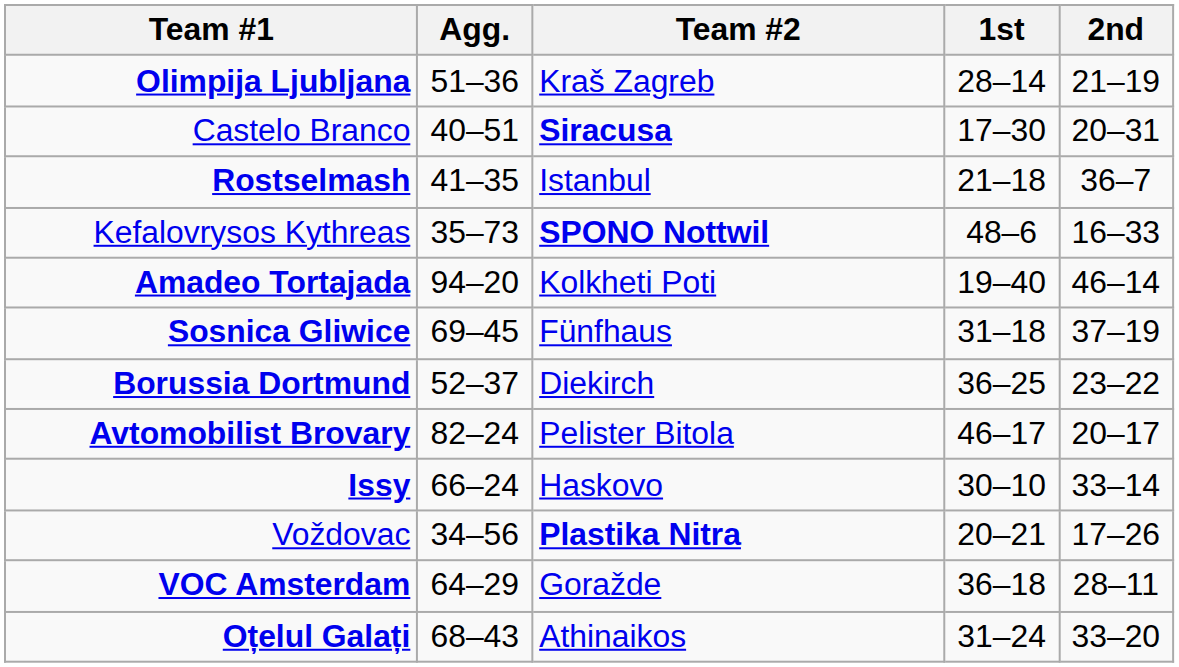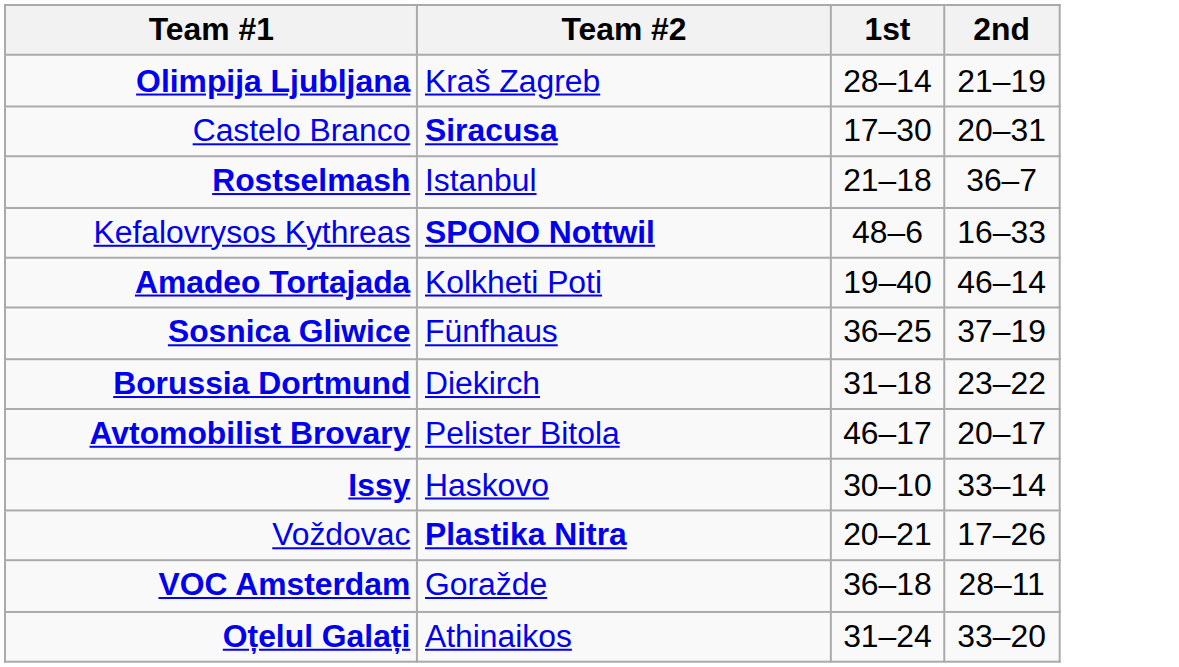 <table class=wikitable style="text-align:center">
 <tr>
 <th width=200>Team #1</th>
-<th width=50>Agg.</th>
 <th width=200>Team #2</th>
 <th width=50>1st</th>
 <th width=50>2nd</th>
 </tr>
 <tr>
 <td align=right><strong><a href='#'>Olimpija Ljubljana</a></strong> </td>
-<td>51–36</td>
 <td align=left> <a href='#'>Kraš Zagreb</a></td>
 <td align=center>28–14</td>
 <td align=center>21–19</td>
 </tr>
 <tr>
 <td align=right><a href='#'>Castelo Branco</a> </td>
-<td>40–51</td>
 <td align=left> <strong><a href='#'>Siracusa</a></strong></td>
 <td align=center>17–30</td>
 <td align=center>20–31</td>
 </tr>
 <tr>
 <td align=right><strong><a href='#'>Rostselmash</a></strong> </td>
-<td>41–35</td>
 <td align=left> <a href='#'>Istanbul</a></td>
 <td align=center>21–18</td>
 <td align=center>36–7</td>
 </tr>
 <tr>
 <td align=right><a href='#'>Kefalovrysos Kythreas</a> </td>
-<td>35–73</td>
 <td align=left> <strong><a href='#'>SPONO Nottwil</a></strong></td>
 <td align=center>48–6</td>
 <td align=center>16–33</td>
 </tr>
 <tr>
 <td align=right><strong><a href='#'>Amadeo Tortajada</a></strong> </td>
-<td>94–20</td>
 <td align=left> <a href='#'>Kolkheti Poti</a></td>
 <td align=center>19–40</td>
 <td align=center>46–14</td>
 </tr>
 <tr>
 <td align=right><strong><a href='#'>Sosnica Gliwice</a></strong> </td>
-<td>69–45</td>
 <td align=left> <a href='#'>Fünfhaus</a></td>
-<td align=center>31–18</td>
+<td align=center>36–25</td>
 <td align=center>37–19</td>
 </tr>
 <tr>
 <td align=right><strong><a href='#'>Borussia Dortmund</a></strong> </td>
-<td>52–37</td>
 <td align=left> <a href='#'>Diekirch</a></td>
-<td align=center>36–25</td>
+<td align=center>31–18</td>
 <td align=center>23–22</td>
 </tr>
 <tr>
 <td align=right><strong><a href='#'>Avtomobilist Brovary</a></strong> </td>
-<td>82–24</td>
 <td align=left> <a href='#'>Pelister Bitola</a></td>
 <td align=center>46–17</td>
 <td align=center>20–17</td>
 </tr>
 <tr>
 <td align=right><strong><a href='#'>Issy</a></strong> </td>
-<td>66–24</td>
 <td align=left> <a href='#'>Haskovo</a></td>
 <td align=center>30–10</td>
 <td align=center>33–14</td>
 </tr>
 <tr>
 <td align=right><a href='#'>Voždovac</a> </td>
-<td>34–56</td>
 <td align=left> <strong><a href='#'>Plastika Nitra</a></strong></td>
 <td align=center>20–21</td>
 <td align=center>17–26</td>
 </tr>
 <tr>
 <td align=right><strong><a href='#'>VOC Amsterdam</a></strong> </td>
-<td>64–29</td>
 <td align=left> <a href='#'>Goražde</a></td>
 <td align=center>36–18</td>
 <td align=center>28–11</td>
 </tr>
 <tr>
 <td align=right><strong><a href='#'>Oțelul Galați</a></strong> </td>
-<td>68–43</td>
 <td align=left> <a href='#'>Athinaikos</a></td>
 <td align=center>31–24</td>
 <td align=center>33–20</td>
 </tr>
 </table>
